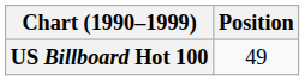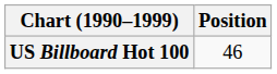 <table class="wikitable plainrowheaders" style="text-align:center">
 <tr>
 <th>Chart (1990–1999)</th>
 <th>Position</th>
 </tr>
 <tr>
 <th scope="row">US <em>Billboard</em> Hot 100</th>
-<td>49</td>
+<td>46</td>
 </tr>
 </table>
